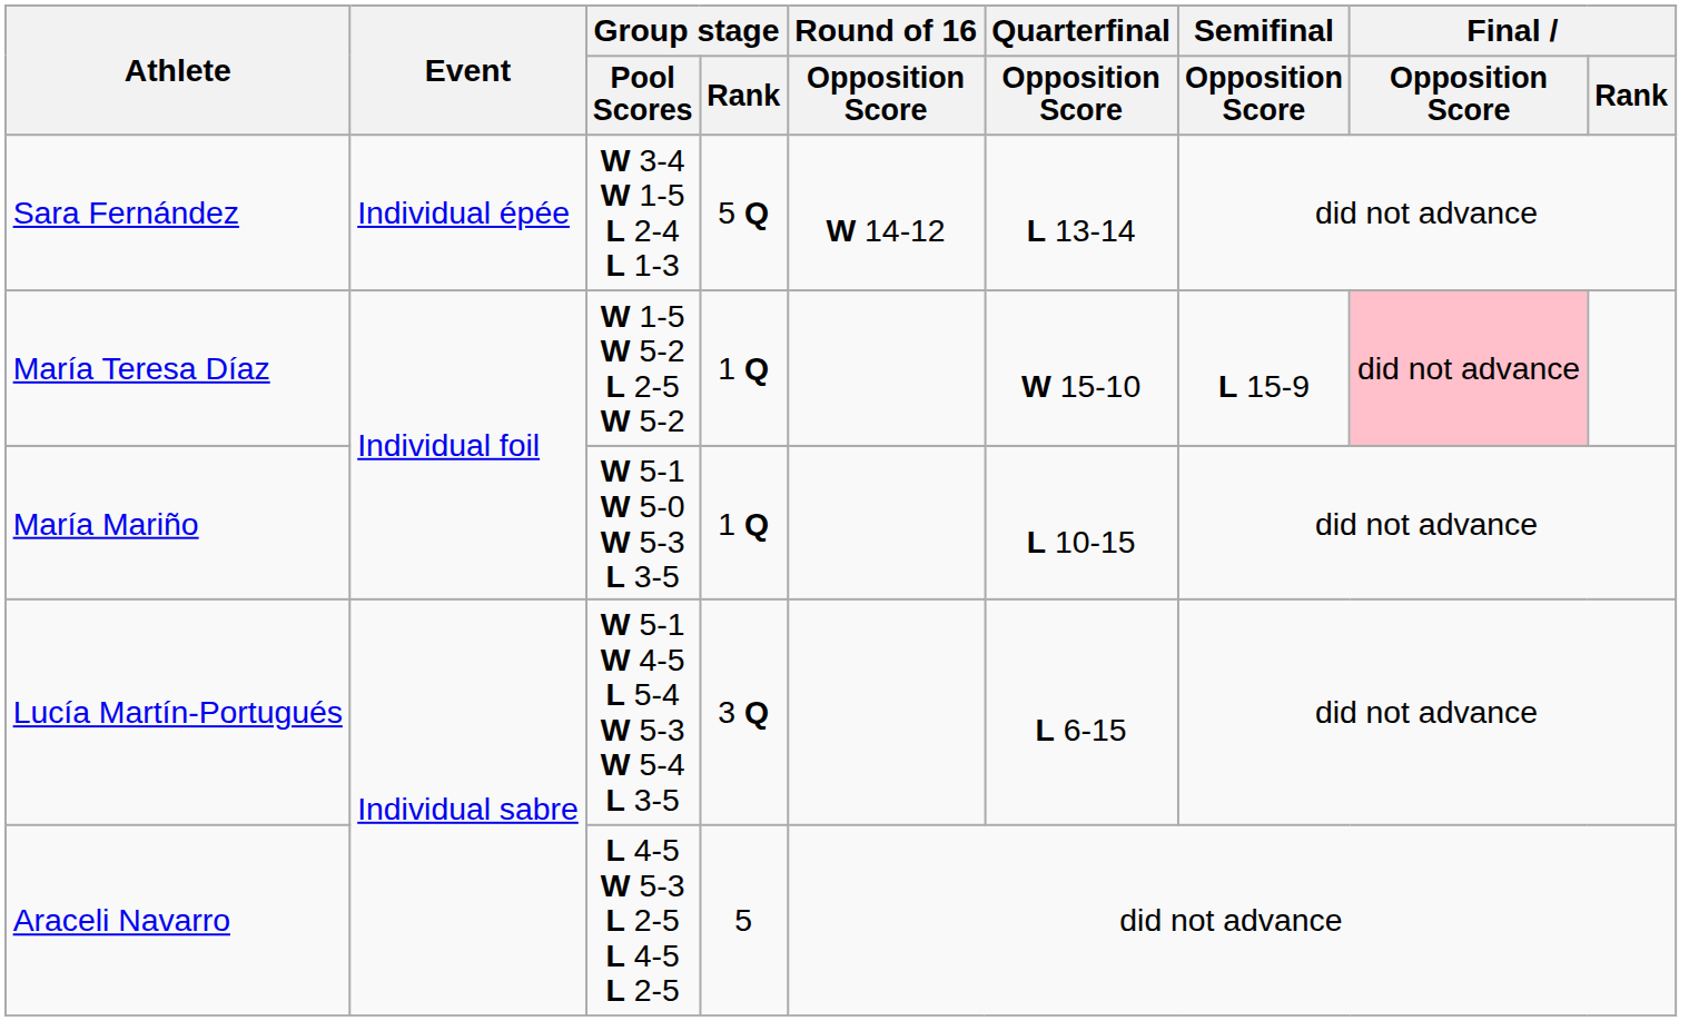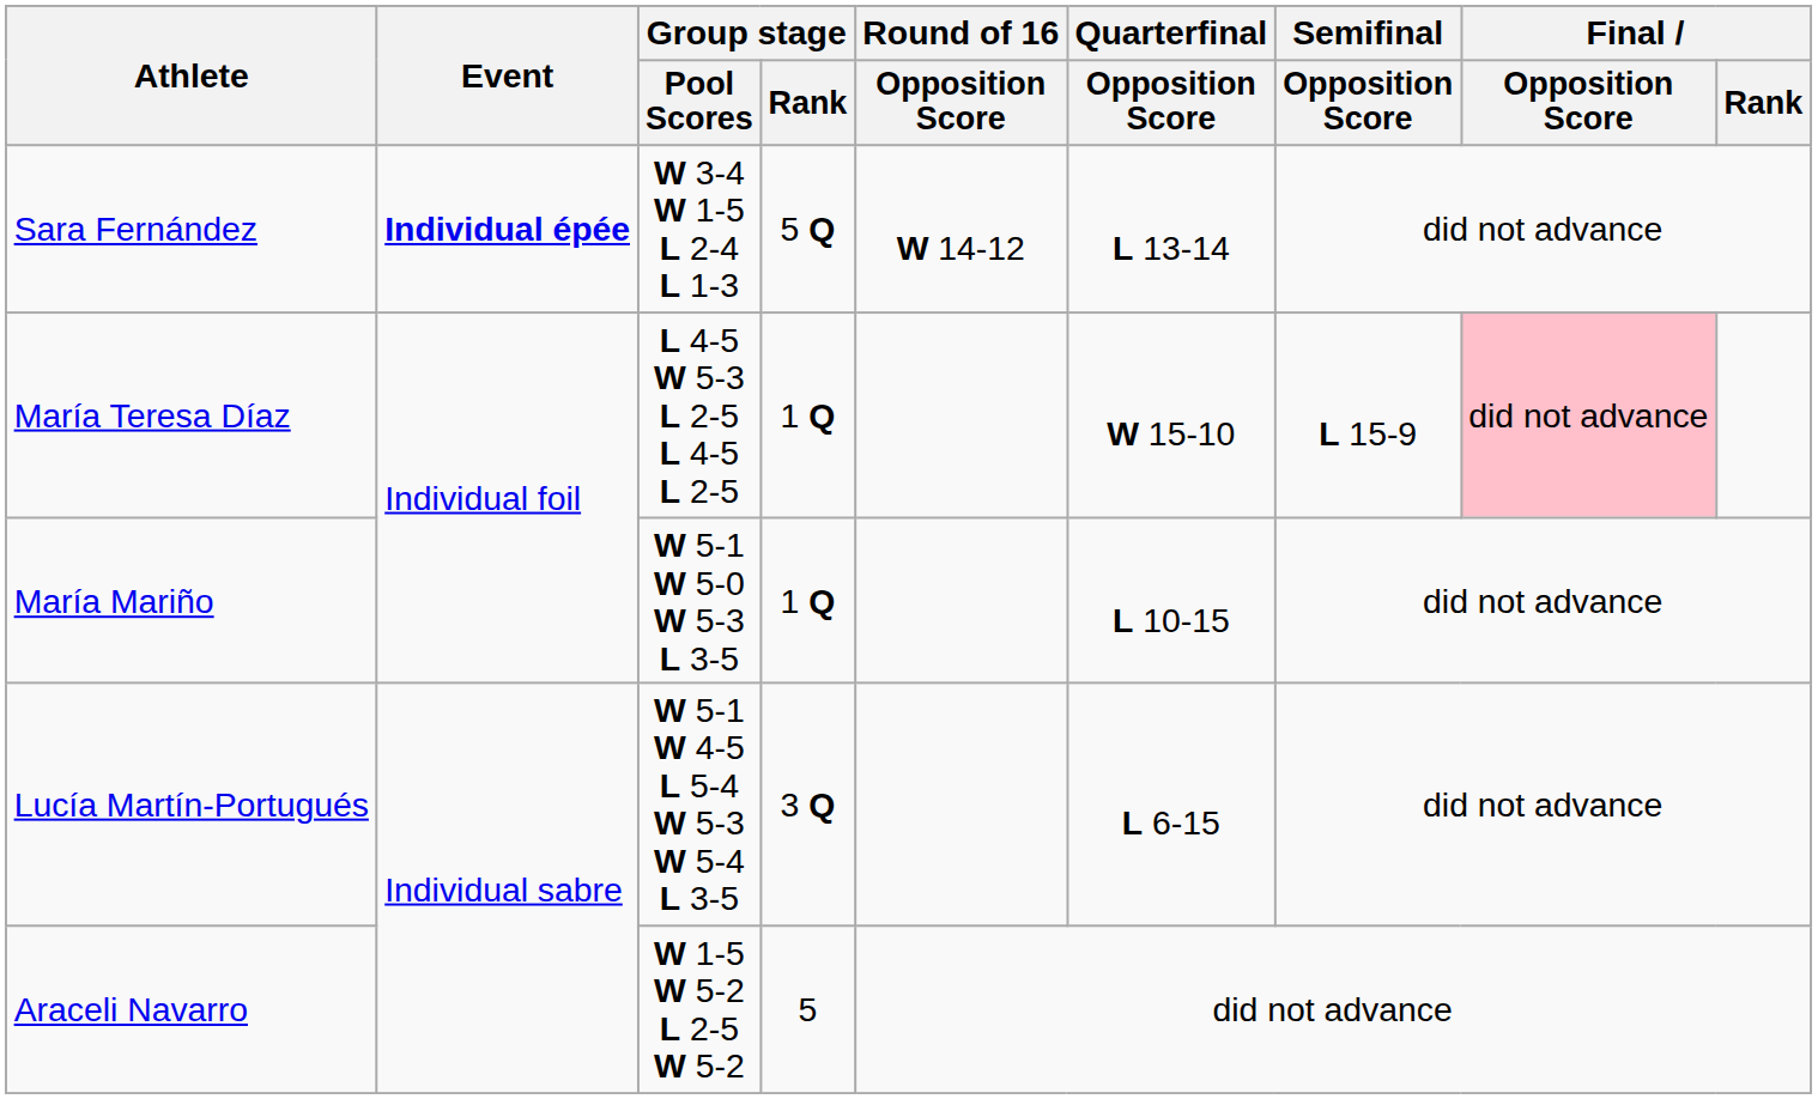 <table class=wikitable style="font-size:90%">
 <tr>
 <th rowspan=2>Athlete</th>
 <th rowspan=2>Event</th>
 <th colspan=2>Group stage</th>
 <th>Round of 16</th>
 <th>Quarterfinal</th>
 <th>Semifinal</th>
 <th colspan=2>Final / </th>
 </tr>
 <tr style="font-size:95%">
 <th>Pool<br>Scores</th>
 <th>Rank</th>
 <th>Opposition<br>Score</th>
 <th>Opposition<br>Score</th>
 <th>Opposition<br>Score</th>
 <th>Opposition<br>Score</th>
 <th>Rank</th>
 </tr>
 <tr align=center>
 <td align=left><a href='#'>Sara Fernández</a></td>
-<td align=left><a href='#'>Individual épée</a></td>
+<td align=left><strong><a href='#'>Individual épée</a></strong></td>
 <td> <strong>W</strong> 3-4<br> <strong>W</strong> 1-5<br> <strong>L</strong> 2-4<br> <strong>L</strong> 1-3</td>
 <td>5 <strong>Q</strong></td>
 <td><br><strong>W</strong> 14-12</td>
 <td> <br><strong>L</strong> 13-14</td>
 <td colspan=3>did not advance</td>
 </tr>
 <tr align=center>
 <td align=left><a href='#'>María Teresa Díaz</a></td>
 <td align=left rowspan=2><a href='#'>Individual foil</a></td>
-<td> <strong>W</strong> 1-5<br> <strong>W</strong> 5-2<br> <strong>L</strong> 2-5<br> <strong>W</strong> 5-2</td>
+<td> <strong>L</strong> 4-5<br> <strong>W</strong> 5-3<br> <strong>L</strong> 2-5<br> <strong>L</strong> 4-5<br> <strong>L</strong> 2-5</td>
 <td>1 <strong>Q</strong></td>
 <td></td>
 <td> <br><strong>W</strong> 15-10</td>
 <td> <br><strong>L</strong> 15-9</td>
 <td style="background: pink;">did not advance</td>
 <td></td>
 </tr>
 <tr align=center>
 <td align=left><a href='#'>María Mariño</a></td>
 <td> <strong>W</strong> 5-1<br> <strong>W</strong> 5-0<br> <strong>W</strong> 5-3<br> <strong>L</strong> 3-5</td>
 <td>1 <strong>Q</strong></td>
 <td></td>
 <td><br> <strong>L</strong> 10-15</td>
 <td colspan=3>did not advance</td>
 </tr>
 <tr align=center>
 <td align=left><a href='#'>Lucía Martín-Portugués</a></td>
 <td align=left rowspan=2><a href='#'>Individual sabre</a></td>
 <td> <strong>W</strong> 5-1<br> <strong>W</strong> 4-5<br> <strong>L</strong> 5-4<br> <strong>W</strong> 5-3<br> <strong>W</strong> 5-4<br> <strong>L</strong> 3-5</td>
 <td>3 <strong>Q</strong></td>
 <td></td>
 <td> <br><strong>L</strong> 6-15</td>
 <td colspan=3>did not advance</td>
 </tr>
 <tr align=center>
 <td align=left><a href='#'>Araceli Navarro</a></td>
-<td> <strong>L</strong> 4-5<br> <strong>W</strong> 5-3<br> <strong>L</strong> 2-5<br> <strong>L</strong> 4-5<br> <strong>L</strong> 2-5</td>
+<td> <strong>W</strong> 1-5<br> <strong>W</strong> 5-2<br> <strong>L</strong> 2-5<br> <strong>W</strong> 5-2</td>
 <td>5</td>
 <td colspan=5>did not advance</td>
 </tr>
 </table>
